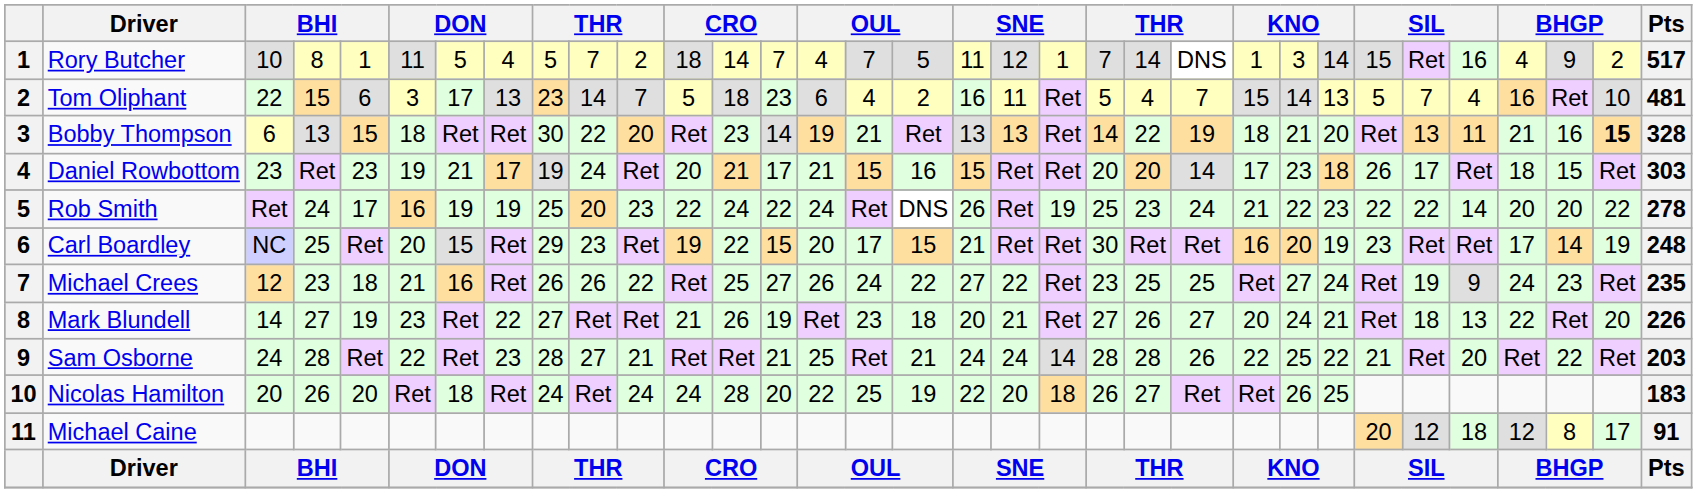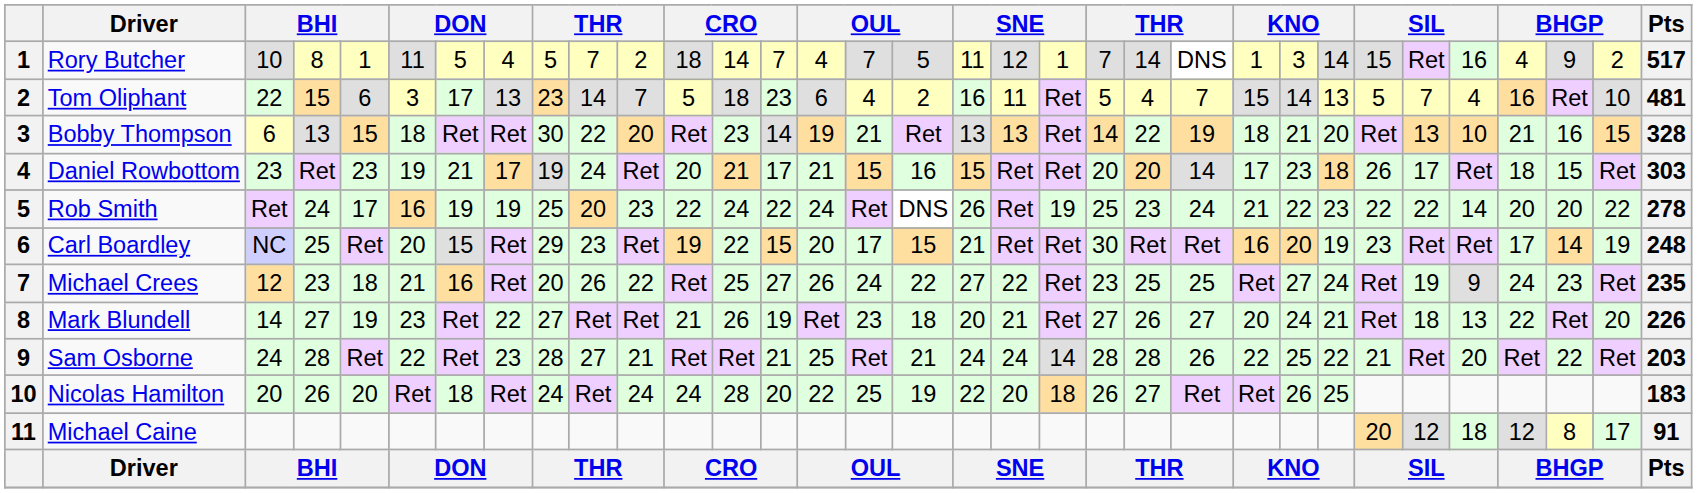 <table class="wikitable" style="font-size: 85%; text-align: center;">
 <tr valign="top">
 <th valign="middle"></th>
 <th valign="middle">Driver</th>
 <th colspan="3"><a href='#'>BHI</a></th>
 <th colspan="3"><a href='#'>DON</a></th>
 <th colspan="3"><a href='#'>THR</a></th>
 <th colspan="3"><a href='#'>CRO</a></th>
 <th colspan="3"><a href='#'>OUL</a></th>
 <th colspan="3"><a href='#'>SNE</a></th>
 <th colspan="3"><a href='#'>THR</a></th>
 <th colspan="3"><a href='#'>KNO</a></th>
 <th colspan="3"><a href='#'>SIL</a></th>
 <th colspan="3"><a href='#'>BHGP</a></th>
 <th valign=middle>Pts</th>
 </tr>
 <tr>
 <th>1</th>
 <td align=left><a href='#'>Rory Butcher</a></td>
 <td style="background:#dfdfdf;">10</td>
 <td style="background:#ffffbf;">8</td>
 <td style="background:#ffffbf;">1</td>
 <td style="background:#dfdfdf;">11</td>
 <td style="background:#ffffbf;">5</td>
 <td style="background:#ffffbf;">4</td>
 <td style="background:#ffffbf;">5</td>
 <td style="background:#ffffbf;">7</td>
 <td style="background:#ffffbf;">2</td>
 <td style="background:#dfdfdf;">18</td>
 <td style="background:#ffffbf;">14</td>
 <td style="background:#ffffbf;">7</td>
 <td style="background:#ffffbf;">4</td>
 <td style="background:#dfdfdf;">7</td>
 <td style="background:#dfdfdf;">5</td>
 <td style="background:#ffffbf;">11</td>
 <td style="background:#dfdfdf;">12</td>
 <td style="background:#ffffbf;">1</td>
 <td style="background:#dfdfdf;">7</td>
 <td style="background:#dfdfdf;">14</td>
 <td style="background:#ffffff;">DNS</td>
 <td style="background:#ffffbf;">1</td>
 <td style="background:#ffffbf;">3</td>
 <td style="background:#dfdfdf;">14</td>
 <td style="background:#dfdfdf;">15</td>
 <td style="background:#efcfff;">Ret</td>
 <td style="background:#dfffdf;">16</td>
 <td style="background:#ffffbf;">4</td>
 <td style="background:#dfdfdf;">9</td>
 <td style="background:#ffffbf;">2</td>
 <th>517</th>
 </tr>
 <tr>
 <th>2</th>
 <td align=left><a href='#'>Tom Oliphant</a></td>
 <td style="background:#dfffdf;">22</td>
 <td style="background:#ffdf9f;">15</td>
 <td style="background:#dfdfdf;">6</td>
 <td style="background:#ffffbf;">3</td>
 <td style="background:#dfffdf;">17</td>
 <td style="background:#dfdfdf;">13</td>
 <td style="background:#ffdf9f;">23</td>
 <td style="background:#dfdfdf;">14</td>
 <td style="background:#dfdfdf;">7</td>
 <td style="background:#ffffbf;">5</td>
 <td style="background:#dfdfdf;">18</td>
 <td style="background:#dfffdf;">23</td>
 <td style="background:#dfdfdf;">6</td>
 <td style="background:#ffffbf;">4</td>
 <td style="background:#ffffbf;">2</td>
 <td style="background:#dfffdf;">16</td>
 <td style="background:#ffffbf;">11</td>
 <td style="background:#efcfff;">Ret</td>
 <td style="background:#ffffbf;">5</td>
 <td style="background:#ffffbf;">4</td>
 <td style="background:#ffffbf;">7</td>
 <td style="background:#dfdfdf;">15</td>
 <td style="background:#dfdfdf;">14</td>
 <td style="background:#ffffbf;">13</td>
 <td style="background:#ffffbf;">5</td>
 <td style="background:#ffffbf;">7</td>
 <td style="background:#ffffbf;">4</td>
 <td style="background:#ffdf9f;">16</td>
 <td style="background:#efcfff;">Ret</td>
 <td style="background:#dfdfdf;">10</td>
 <th>481</th>
 </tr>
 <tr>
 <th>3</th>
 <td align=left><a href='#'>Bobby Thompson</a></td>
 <td style="background:#ffffbf;">6</td>
 <td style="background:#dfdfdf;">13</td>
 <td style="background:#ffdf9f;">15</td>
 <td style="background:#dfffdf;">18</td>
 <td style="background:#efcfff;">Ret</td>
 <td style="background:#efcfff;">Ret</td>
 <td style="background:#dfffdf;">30</td>
 <td style="background:#dfffdf;">22</td>
 <td style="background:#ffdf9f;">20</td>
 <td style="background:#efcfff;">Ret</td>
 <td style="background:#dfffdf;">23</td>
 <td style="background:#dfdfdf;">14</td>
 <td style="background:#ffdf9f;">19</td>
 <td style="background:#dfffdf;">21</td>
 <td style="background:#efcfff;">Ret</td>
 <td style="background:#dfdfdf;">13</td>
 <td style="background:#ffdf9f;">13</td>
 <td style="background:#efcfff;">Ret</td>
 <td style="background:#ffdf9f;">14</td>
 <td style="background:#dfffdf;">22</td>
 <td style="background:#ffdf9f;">19</td>
 <td style="background:#dfffdf;">18</td>
 <td style="background:#dfffdf;">21</td>
 <td style="background:#dfffdf;">20</td>
 <td style="background:#efcfff;">Ret</td>
 <td style="background:#ffdf9f;">13</td>
-<td style="background:#ffdf9f;">11</td>
+<td style="background:#ffdf9f;">10</td>
 <td style="background:#dfffdf;">21</td>
 <td style="background:#dfffdf;">16</td>
-<td style="background:#ffdf9f;"><strong>15</strong></td>
+<td style="background:#ffdf9f;">15</td>
 <th>328</th>
 </tr>
 <tr>
 <th>4</th>
 <td align=left nowrap><a href='#'>Daniel Rowbottom</a></td>
 <td style="background:#dfffdf;">23</td>
 <td style="background:#efcfff;">Ret</td>
 <td style="background:#dfffdf;">23</td>
 <td style="background:#dfffdf;">19</td>
 <td style="background:#dfffdf;">21</td>
 <td style="background:#ffdf9f;">17</td>
 <td style="background:#dfdfdf;">19</td>
 <td style="background:#dfffdf;">24</td>
 <td style="background:#efcfff;">Ret</td>
 <td style="background:#dfffdf;">20</td>
 <td style="background:#ffdf9f;">21</td>
 <td style="background:#dfffdf;">17</td>
 <td style="background:#dfffdf;">21</td>
 <td style="background:#ffdf9f;">15</td>
 <td style="background:#dfffdf;">16</td>
 <td style="background:#ffdf9f;">15</td>
 <td style="background:#efcfff;">Ret</td>
 <td style="background:#efcfff;">Ret</td>
 <td style="background:#dfffdf;">20</td>
 <td style="background:#ffdf9f;">20</td>
 <td style="background:#dfdfdf;">14</td>
 <td style="background:#dfffdf;">17</td>
 <td style="background:#dfffdf;">23</td>
 <td style="background:#ffdf9f;">18</td>
 <td style="background:#dfffdf;">26</td>
 <td style="background:#dfffdf;">17</td>
 <td style="background:#efcfff;">Ret</td>
 <td style="background:#dfffdf;">18</td>
 <td style="background:#dfffdf;">15</td>
 <td style="background:#efcfff;">Ret</td>
 <th>303</th>
 </tr>
 <tr>
 <th>5</th>
 <td align=left><a href='#'>Rob Smith</a></td>
 <td style="background:#efcfff;">Ret</td>
 <td style="background:#dfffdf;">24</td>
 <td style="background:#dfffdf;">17</td>
 <td style="background:#ffdf9f;">16</td>
 <td style="background:#dfffdf;">19</td>
 <td style="background:#dfffdf;">19</td>
 <td style="background:#dfffdf;">25</td>
 <td style="background:#ffdf9f;">20</td>
 <td style="background:#dfffdf;">23</td>
 <td style="background:#dfffdf;">22</td>
 <td style="background:#dfffdf;">24</td>
 <td style="background:#dfffdf;">22</td>
 <td style="background:#dfffdf;">24</td>
 <td style="background:#efcfff;">Ret</td>
 <td style="background:#ffffff;">DNS</td>
 <td style="background:#dfffdf;">26</td>
 <td style="background:#efcfff;">Ret</td>
 <td style="background:#dfffdf;">19</td>
 <td style="background:#dfffdf;">25</td>
 <td style="background:#dfffdf;">23</td>
 <td style="background:#dfffdf;">24</td>
 <td style="background:#dfffdf;">21</td>
 <td style="background:#dfffdf;">22</td>
 <td style="background:#dfffdf;">23</td>
 <td style="background:#dfffdf;">22</td>
 <td style="background:#dfffdf;">22</td>
 <td style="background:#dfffdf;">14</td>
 <td style="background:#dfffdf;">20</td>
 <td style="background:#dfffdf;">20</td>
 <td style="background:#dfffdf;">22</td>
 <th>278</th>
 </tr>
 <tr>
 <th>6</th>
 <td align=left><a href='#'>Carl Boardley</a></td>
 <td style="background:#cfcfff;">NC</td>
 <td style="background:#dfffdf;">25</td>
 <td style="background:#efcfff;">Ret</td>
 <td style="background:#dfffdf;">20</td>
 <td style="background:#dfdfdf;">15</td>
 <td style="background:#efcfff;">Ret</td>
 <td style="background:#dfffdf;">29</td>
 <td style="background:#dfffdf;">23</td>
 <td style="background:#efcfff;">Ret</td>
 <td style="background:#ffdf9f;">19</td>
 <td style="background:#dfffdf;">22</td>
 <td style="background:#ffdf9f;">15</td>
 <td style="background:#dfffdf;">20</td>
 <td style="background:#dfffdf;">17</td>
 <td style="background:#ffdf9f;">15</td>
 <td style="background:#dfffdf;">21</td>
 <td style="background:#efcfff;">Ret</td>
 <td style="background:#efcfff;">Ret</td>
 <td style="background:#dfffdf;">30</td>
 <td style="background:#efcfff;">Ret</td>
 <td style="background:#efcfff;">Ret</td>
 <td style="background:#ffdf9f;">16</td>
 <td style="background:#ffdf9f;">20</td>
 <td style="background:#dfffdf;">19</td>
 <td style="background:#dfffdf;">23</td>
 <td style="background:#efcfff;">Ret</td>
 <td style="background:#efcfff;">Ret</td>
 <td style="background:#dfffdf;">17</td>
 <td style="background:#ffdf9f;">14</td>
 <td style="background:#dfffdf;">19</td>
 <th>248</th>
 </tr>
 <tr>
 <th>7</th>
 <td align=left><a href='#'>Michael Crees</a></td>
 <td style="background:#ffdf9f;">12</td>
 <td style="background:#dfffdf;">23</td>
 <td style="background:#dfffdf;">18</td>
 <td style="background:#dfffdf;">21</td>
 <td style="background:#ffdf9f;">16</td>
 <td style="background:#efcfff;">Ret</td>
-<td style="background:#dfffdf;">26</td>
+<td style="background:#dfffdf;">20</td>
 <td style="background:#dfffdf;">26</td>
 <td style="background:#dfffdf;">22</td>
 <td style="background:#efcfff;">Ret</td>
 <td style="background:#dfffdf;">25</td>
 <td style="background:#dfffdf;">27</td>
 <td style="background:#dfffdf;">26</td>
 <td style="background:#dfffdf;">24</td>
 <td style="background:#dfffdf;">22</td>
 <td style="background:#dfffdf;">27</td>
 <td style="background:#dfffdf;">22</td>
 <td style="background:#efcfff;">Ret</td>
 <td style="background:#dfffdf;">23</td>
 <td style="background:#dfffdf;">25</td>
 <td style="background:#dfffdf;">25</td>
 <td style="background:#efcfff;">Ret</td>
 <td style="background:#dfffdf;">27</td>
 <td style="background:#dfffdf;">24</td>
 <td style="background:#efcfff;">Ret</td>
 <td style="background:#dfffdf;">19</td>
 <td style="background:#dfdfdf;">9</td>
 <td style="background:#dfffdf;">24</td>
 <td style="background:#dfffdf;">23</td>
 <td style="background:#efcfff;">Ret</td>
 <th>235</th>
 </tr>
 <tr>
 <th>8</th>
 <td align=left><a href='#'>Mark Blundell</a></td>
 <td style="background:#dfffdf;">14</td>
 <td style="background:#dfffdf;">27</td>
 <td style="background:#dfffdf;">19</td>
 <td style="background:#dfffdf;">23</td>
 <td style="background:#efcfff;">Ret</td>
 <td style="background:#dfffdf;">22</td>
 <td style="background:#dfffdf;">27</td>
 <td style="background:#efcfff;">Ret</td>
 <td style="background:#efcfff;">Ret</td>
 <td style="background:#dfffdf;">21</td>
 <td style="background:#dfffdf;">26</td>
 <td style="background:#dfffdf;">19</td>
 <td style="background:#efcfff;">Ret</td>
 <td style="background:#dfffdf;">23</td>
 <td style="background:#dfffdf;">18</td>
 <td style="background:#dfffdf;">20</td>
 <td style="background:#dfffdf;">21</td>
 <td style="background:#efcfff;">Ret</td>
 <td style="background:#dfffdf;">27</td>
 <td style="background:#dfffdf;">26</td>
 <td style="background:#dfffdf;">27</td>
 <td style="background:#dfffdf;">20</td>
 <td style="background:#dfffdf;">24</td>
 <td style="background:#dfffdf;">21</td>
 <td style="background:#efcfff;">Ret</td>
 <td style="background:#dfffdf;">18</td>
 <td style="background:#dfffdf;">13</td>
 <td style="background:#dfffdf;">22</td>
 <td style="background:#efcfff;">Ret</td>
 <td style="background:#dfffdf;">20</td>
 <th>226</th>
 </tr>
 <tr>
 <th>9</th>
 <td align=left><a href='#'>Sam Osborne</a></td>
 <td style="background:#dfffdf;">24</td>
 <td style="background:#dfffdf;">28</td>
 <td style="background:#efcfff;">Ret</td>
 <td style="background:#dfffdf;">22</td>
 <td style="background:#efcfff;">Ret</td>
 <td style="background:#dfffdf;">23</td>
 <td style="background:#dfffdf;">28</td>
 <td style="background:#dfffdf;">27</td>
 <td style="background:#dfffdf;">21</td>
 <td style="background:#efcfff;">Ret</td>
 <td style="background:#efcfff;">Ret</td>
 <td style="background:#dfffdf;">21</td>
 <td style="background:#dfffdf;">25</td>
 <td style="background:#efcfff;">Ret</td>
 <td style="background:#dfffdf;">21</td>
 <td style="background:#dfffdf;">24</td>
 <td style="background:#dfffdf;">24</td>
 <td style="background:#dfdfdf;">14</td>
 <td style="background:#dfffdf;">28</td>
 <td style="background:#dfffdf;">28</td>
 <td style="background:#dfffdf;">26</td>
 <td style="background:#dfffdf;">22</td>
 <td style="background:#dfffdf;">25</td>
 <td style="background:#dfffdf;">22</td>
 <td style="background:#dfffdf;">21</td>
 <td style="background:#efcfff;">Ret</td>
 <td style="background:#dfffdf;">20</td>
 <td style="background:#efcfff;">Ret</td>
 <td style="background:#dfffdf;">22</td>
 <td style="background:#efcfff;">Ret</td>
 <th>203</th>
 </tr>
 <tr>
 <th>10</th>
 <td align=left><a href='#'>Nicolas Hamilton</a></td>
 <td style="background:#dfffdf;">20</td>
 <td style="background:#dfffdf;">26</td>
 <td style="background:#dfffdf;">20</td>
 <td style="background:#efcfff;">Ret</td>
 <td style="background:#dfffdf;">18</td>
 <td style="background:#efcfff;">Ret</td>
 <td style="background:#dfffdf;">24</td>
 <td style="background:#efcfff;">Ret</td>
 <td style="background:#dfffdf;">24</td>
 <td style="background:#dfffdf;">24</td>
 <td style="background:#dfffdf;">28</td>
 <td style="background:#dfffdf;">20</td>
 <td style="background:#dfffdf;">22</td>
 <td style="background:#dfffdf;">25</td>
 <td style="background:#dfffdf;">19</td>
 <td style="background:#dfffdf;">22</td>
 <td style="background:#dfffdf;">20</td>
 <td style="background:#ffdf9f;">18</td>
 <td style="background:#dfffdf;">26</td>
 <td style="background:#dfffdf;">27</td>
 <td style="background:#efcfff;">Ret</td>
 <td style="background:#efcfff;">Ret</td>
 <td style="background:#dfffdf;">26</td>
 <td style="background:#dfffdf;">25</td>
 <td></td>
 <td></td>
 <td></td>
 <td></td>
 <td></td>
 <td></td>
 <th>183</th>
 </tr>
 <tr>
 <th>11</th>
 <td align=left><a href='#'>Michael Caine</a></td>
 <td></td>
 <td></td>
 <td></td>
 <td></td>
 <td></td>
 <td></td>
 <td></td>
 <td></td>
 <td></td>
 <td></td>
 <td></td>
 <td></td>
 <td></td>
 <td></td>
 <td></td>
 <td></td>
 <td></td>
 <td></td>
 <td></td>
 <td></td>
 <td></td>
 <td></td>
 <td></td>
 <td></td>
 <td style="background:#ffdf9f;">20</td>
 <td style="background:#dfdfdf;">12</td>
 <td style="background:#dfffdf;">18</td>
 <td style="background:#dfdfdf;">12</td>
 <td style="background:#ffffbf;">8</td>
 <td style="background:#dfffdf;">17</td>
 <th>91</th>
 </tr>
 <tr>
 <th valign="middle"></th>
 <th valign="middle">Driver</th>
 <th colspan="3"><a href='#'>BHI</a></th>
 <th colspan="3"><a href='#'>DON</a></th>
 <th colspan="3"><a href='#'>THR</a></th>
 <th colspan="3"><a href='#'>CRO</a></th>
 <th colspan="3"><a href='#'>OUL</a></th>
 <th colspan="3"><a href='#'>SNE</a></th>
 <th colspan="3"><a href='#'>THR</a></th>
 <th colspan="3"><a href='#'>KNO</a></th>
 <th colspan="3"><a href='#'>SIL</a></th>
 <th colspan="3"><a href='#'>BHGP</a></th>
 <th valign=middle>Pts</th>
 </tr>
 <tr>
 </tr>
 </table>
